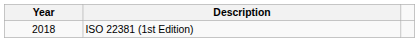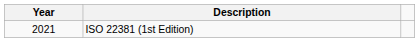 <table class = "wikitable" font-size = 95%; width = 50%; background-color = transparent>
 <tr>
 <th>Year</th>
 <th>Description</th>
 </tr>
 <tr>
-<td align = "center">2018</td>
+<td align = "center">2021</td>
 <td>ISO 22381 (1st Edition)</td>
 <td></td>
 </tr>
 </table>
